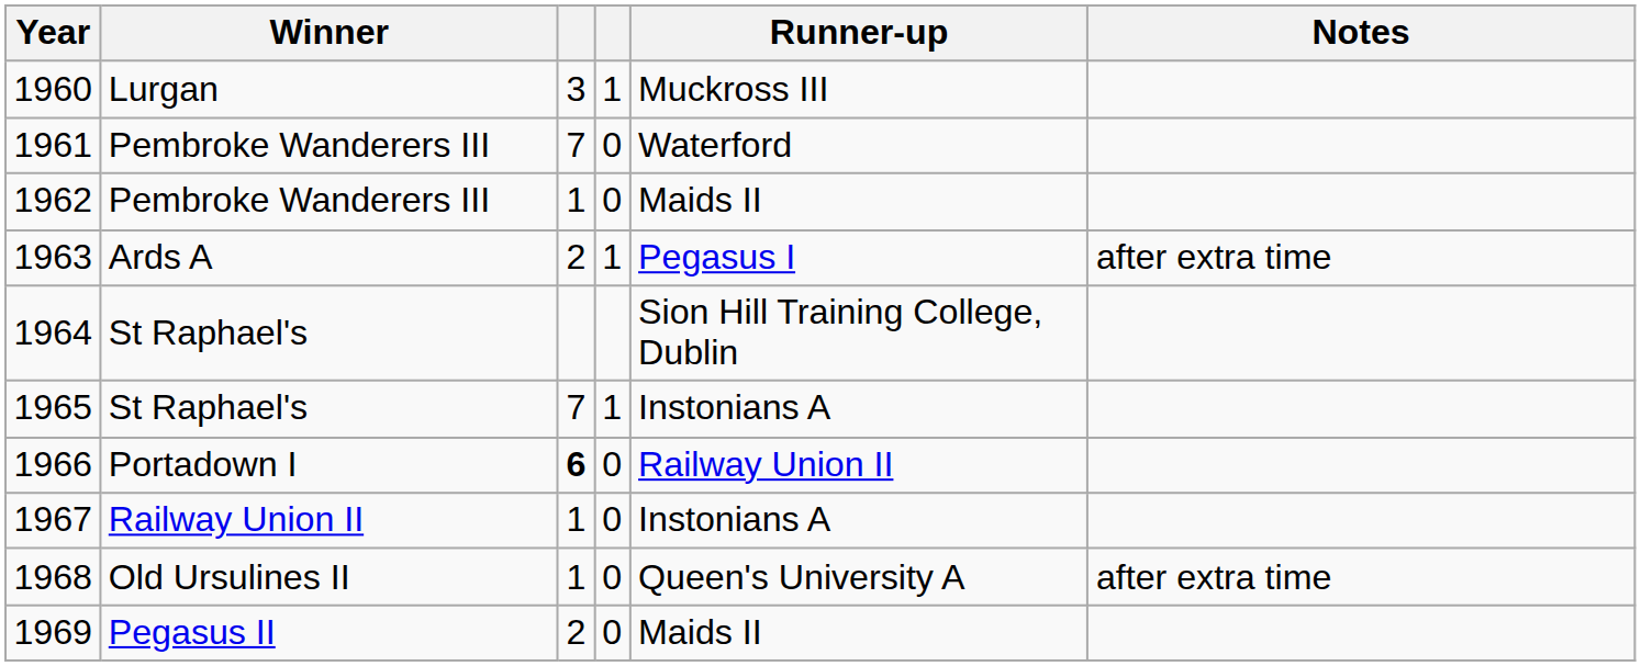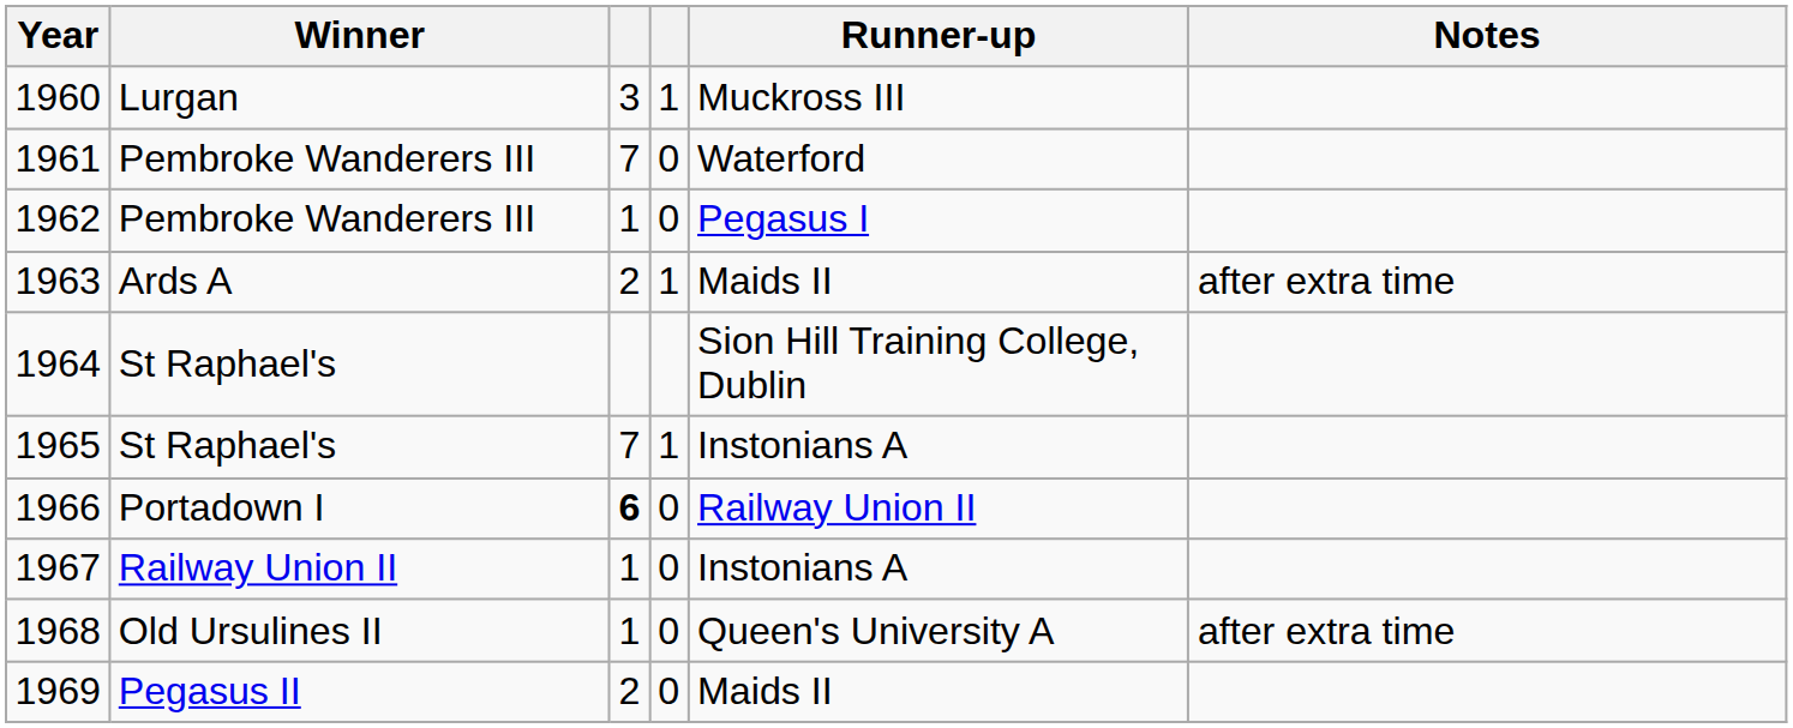 <table class="wikitable">
 <tr>
 <th>Year</th>
 <th>Winner</th>
 <th></th>
 <th></th>
 <th>Runner-up</th>
 <th>Notes</th>
 </tr>
 <tr>
 <td align="center">1960</td>
 <td width=200>Lurgan</td>
 <td align="center">3</td>
 <td align="center">1</td>
 <td width=200>Muckross III</td>
 <td width=240></td>
 </tr>
 <tr>
 <td align="center">1961</td>
 <td>Pembroke Wanderers III</td>
 <td align="center">7</td>
 <td align="center">0</td>
 <td>Waterford</td>
 <td></td>
 </tr>
 <tr>
 <td align="center">1962</td>
 <td>Pembroke Wanderers III</td>
 <td align="center">1</td>
 <td align="center">0</td>
-<td>Maids II</td>
+<td><a href='#'>Pegasus I</a></td>
 <td></td>
 </tr>
 <tr>
 <td align="center">1963</td>
 <td>Ards A</td>
 <td align="center">2</td>
 <td align="center">1</td>
-<td><a href='#'>Pegasus I</a></td>
+<td>Maids II</td>
 <td>after extra time</td>
 </tr>
 <tr>
 <td align="center">1964</td>
 <td>St Raphael's</td>
 <td align="center"></td>
 <td align="center"></td>
 <td>Sion Hill Training College, Dublin</td>
 <td></td>
 </tr>
 <tr>
 <td align="center">1965</td>
 <td>St Raphael's</td>
 <td align="center">7</td>
 <td align="center">1</td>
 <td>Instonians A</td>
 <td></td>
 </tr>
 <tr>
 <td align="center">1966</td>
 <td>Portadown I</td>
 <td align="center"><strong>6</strong></td>
 <td align="center">0</td>
 <td><a href='#'>Railway Union II</a></td>
 <td></td>
 </tr>
 <tr>
 <td align="center">1967</td>
 <td><a href='#'>Railway Union II</a></td>
 <td align="center">1</td>
 <td align="center">0</td>
 <td>Instonians A</td>
 <td></td>
 </tr>
 <tr>
 <td align="center">1968</td>
 <td>Old Ursulines II</td>
 <td align="center">1</td>
 <td align="center">0</td>
 <td>Queen's University A</td>
 <td>after extra time</td>
 </tr>
 <tr>
 <td align="center">1969</td>
 <td><a href='#'>Pegasus II</a></td>
 <td align="center">2</td>
 <td align="center">0</td>
 <td>Maids II</td>
 <td></td>
 </tr>
 </table>
